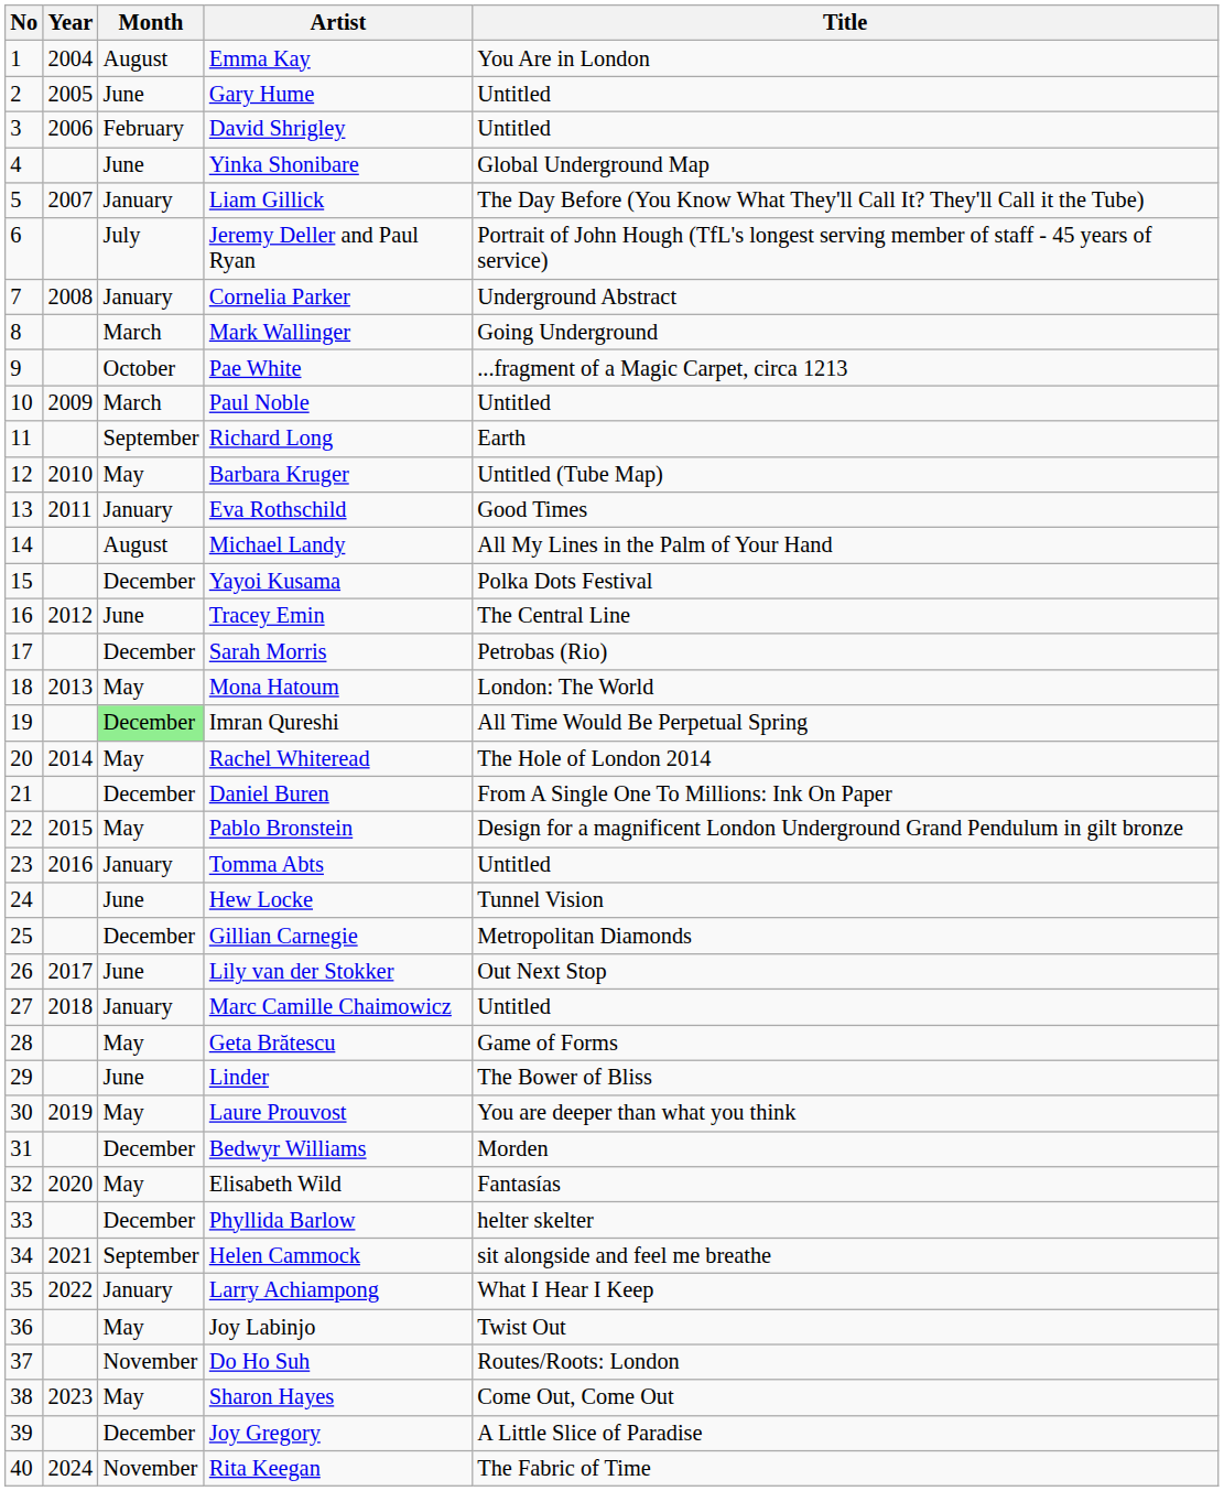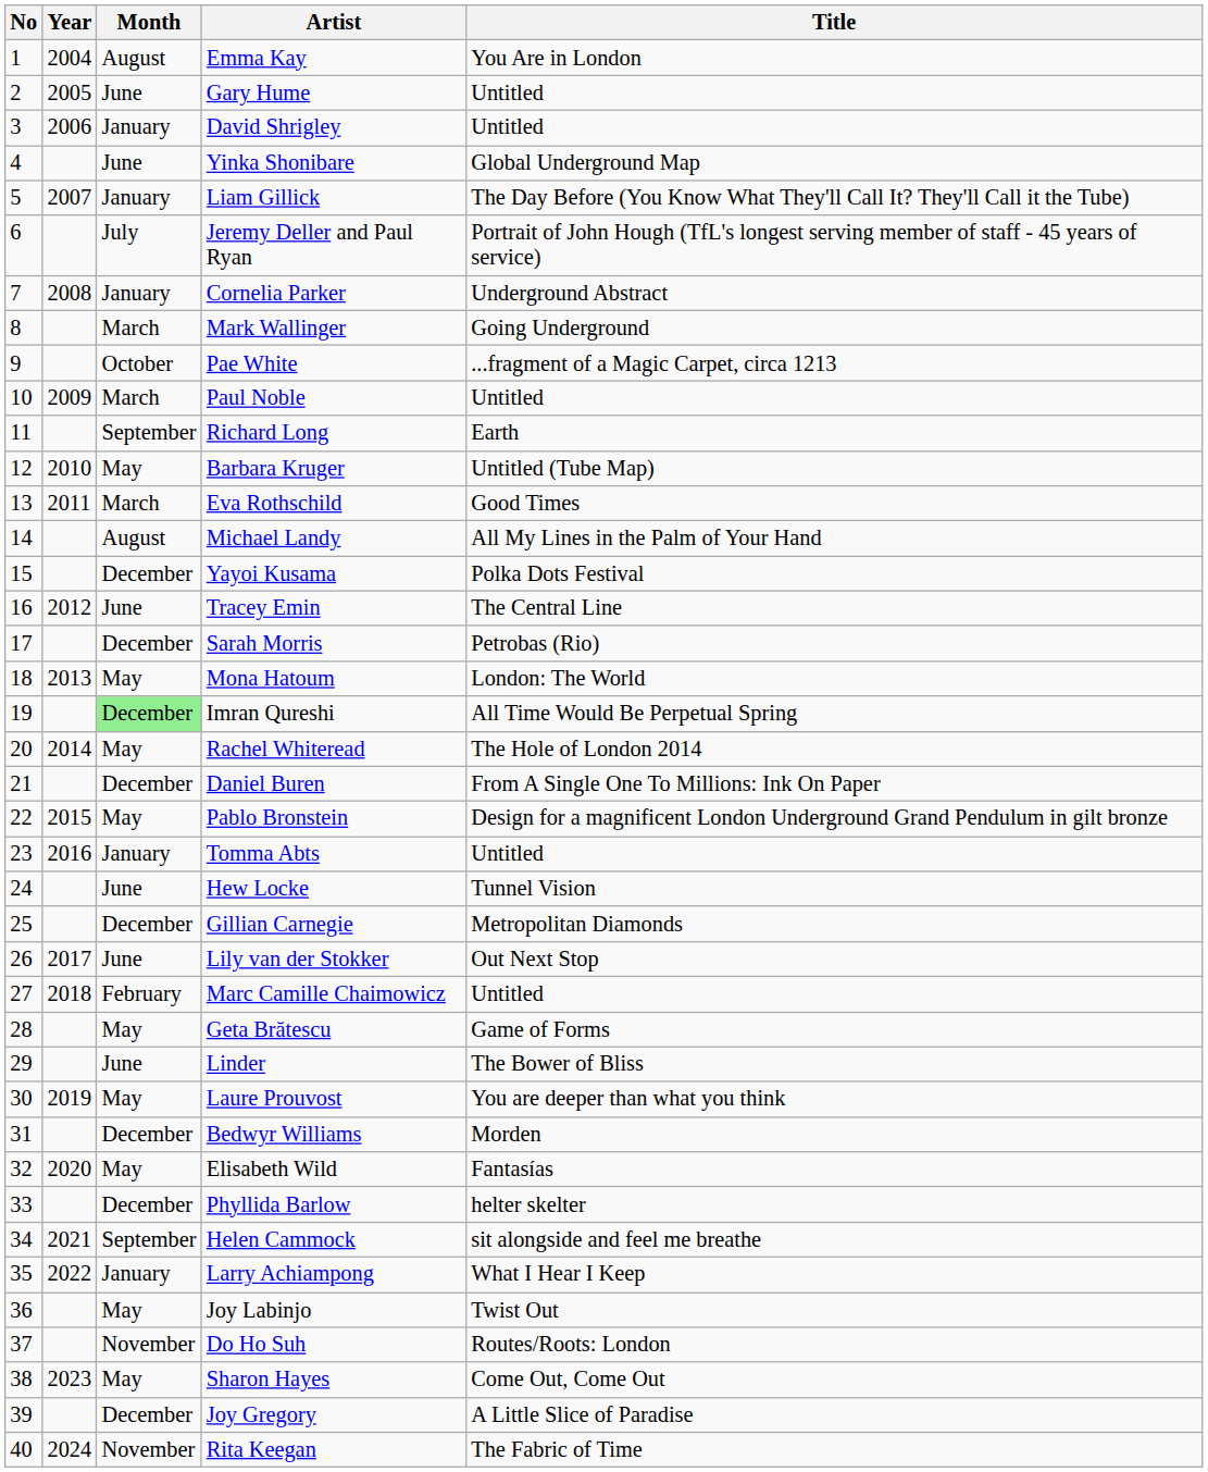 <table class="wikitable">
 <tr>
 <th>No</th>
 <th>Year</th>
 <th>Month</th>
 <th>Artist</th>
 <th>Title</th>
 </tr>
 <tr>
 <td>1</td>
 <td>2004</td>
 <td>August</td>
 <td><a href='#'>Emma Kay</a></td>
 <td>You Are in London</td>
 </tr>
 <tr>
 <td>2</td>
 <td>2005</td>
 <td>June</td>
 <td><a href='#'>Gary Hume</a></td>
 <td>Untitled</td>
 </tr>
 <tr>
 <td>3</td>
 <td>2006</td>
-<td>February</td>
+<td>January</td>
 <td><a href='#'>David Shrigley</a></td>
 <td>Untitled</td>
 </tr>
 <tr>
 <td>4</td>
 <td></td>
 <td>June</td>
 <td><a href='#'>Yinka Shonibare</a></td>
 <td>Global Underground Map</td>
 </tr>
 <tr>
 <td>5</td>
 <td>2007</td>
 <td>January</td>
 <td><a href='#'>Liam Gillick</a></td>
 <td>The Day Before (You Know What They'll Call It? They'll Call it the Tube)</td>
 </tr>
 <tr>
 <td valign="top">6</td>
 <td></td>
 <td valign="top">July</td>
 <td valign="top"><a href='#'>Jeremy Deller</a> and Paul Ryan</td>
 <td>Portrait of John Hough (TfL's longest serving member of staff - 45 years of service)</td>
 </tr>
 <tr>
 <td>7</td>
 <td>2008</td>
 <td>January</td>
 <td><a href='#'>Cornelia Parker</a></td>
 <td>Underground Abstract</td>
 </tr>
 <tr>
 <td>8</td>
 <td></td>
 <td>March</td>
 <td><a href='#'>Mark Wallinger</a></td>
 <td>Going Underground</td>
 </tr>
 <tr>
 <td>9</td>
 <td></td>
 <td>October</td>
 <td><a href='#'>Pae White</a></td>
 <td>...fragment of a Magic Carpet, circa 1213</td>
 </tr>
 <tr>
 <td>10</td>
 <td>2009</td>
 <td>March</td>
 <td><a href='#'>Paul Noble</a></td>
 <td>Untitled</td>
 </tr>
 <tr>
 <td>11</td>
 <td></td>
 <td>September</td>
 <td><a href='#'>Richard Long</a></td>
 <td>Earth</td>
 </tr>
 <tr>
 <td>12</td>
 <td>2010</td>
 <td>May</td>
 <td><a href='#'>Barbara Kruger</a></td>
 <td>Untitled (Tube Map)</td>
 </tr>
 <tr>
 <td>13</td>
 <td>2011</td>
-<td>January</td>
+<td>March</td>
 <td><a href='#'>Eva Rothschild</a></td>
 <td>Good Times</td>
 </tr>
 <tr>
 <td>14</td>
 <td></td>
 <td>August</td>
 <td><a href='#'>Michael Landy</a></td>
 <td>All My Lines in the Palm of Your Hand</td>
 </tr>
 <tr>
 <td>15</td>
 <td></td>
 <td>December</td>
 <td><a href='#'>Yayoi Kusama</a></td>
 <td>Polka Dots Festival</td>
 </tr>
 <tr>
 <td>16</td>
 <td>2012</td>
 <td>June</td>
 <td><a href='#'>Tracey Emin</a></td>
 <td>The Central Line</td>
 </tr>
 <tr>
 <td>17</td>
 <td></td>
 <td>December</td>
 <td><a href='#'>Sarah Morris</a></td>
 <td>Petrobas (Rio)</td>
 </tr>
 <tr>
 <td>18</td>
 <td>2013</td>
 <td>May</td>
 <td><a href='#'>Mona Hatoum</a></td>
 <td>London: The World</td>
 </tr>
 <tr>
 <td>19</td>
 <td></td>
 <td style="background: lightgreen;">December</td>
 <td>Imran Qureshi</td>
 <td>All Time Would Be Perpetual Spring</td>
 </tr>
 <tr>
 <td>20</td>
 <td>2014</td>
 <td>May</td>
 <td><a href='#'>Rachel Whiteread</a></td>
 <td>The Hole of London 2014</td>
 </tr>
 <tr>
 <td>21</td>
 <td></td>
 <td>December</td>
 <td><a href='#'>Daniel Buren</a></td>
 <td>From A Single One To Millions: Ink On Paper</td>
 </tr>
 <tr>
 <td>22</td>
 <td>2015</td>
 <td>May</td>
 <td><a href='#'>Pablo Bronstein</a></td>
 <td>Design for a magnificent London Underground Grand Pendulum in gilt bronze</td>
 </tr>
 <tr>
 <td>23</td>
 <td>2016</td>
 <td>January</td>
 <td><a href='#'>Tomma Abts</a></td>
 <td>Untitled</td>
 </tr>
 <tr>
 <td>24</td>
 <td></td>
 <td>June</td>
 <td><a href='#'>Hew Locke</a></td>
 <td>Tunnel Vision</td>
 </tr>
 <tr>
 <td>25</td>
 <td></td>
 <td>December</td>
 <td><a href='#'>Gillian Carnegie</a></td>
 <td>Metropolitan Diamonds</td>
 </tr>
 <tr>
 <td>26</td>
 <td>2017</td>
 <td>June</td>
 <td><a href='#'>Lily van der Stokker</a></td>
 <td>Out Next Stop</td>
 </tr>
 <tr>
 <td>27</td>
 <td>2018</td>
-<td>January</td>
+<td>February</td>
 <td><a href='#'>Marc Camille Chaimowicz</a></td>
 <td>Untitled</td>
 </tr>
 <tr>
 <td>28</td>
 <td></td>
 <td>May</td>
 <td><a href='#'>Geta Brătescu</a></td>
 <td>Game of Forms</td>
 </tr>
 <tr>
 <td>29</td>
 <td></td>
 <td>June</td>
 <td><a href='#'>Linder</a></td>
 <td>The Bower of Bliss</td>
 </tr>
 <tr>
 <td>30</td>
 <td>2019</td>
 <td>May</td>
 <td><a href='#'>Laure Prouvost</a></td>
 <td>You are deeper than what you think</td>
 </tr>
 <tr>
 <td>31</td>
 <td></td>
 <td>December</td>
 <td><a href='#'>Bedwyr Williams</a></td>
 <td>Morden</td>
 </tr>
 <tr>
 <td>32</td>
 <td>2020</td>
 <td>May</td>
 <td>Elisabeth Wild</td>
 <td>Fantasías</td>
 </tr>
 <tr>
 <td>33</td>
 <td></td>
 <td>December</td>
 <td><a href='#'>Phyllida Barlow</a></td>
 <td>helter skelter</td>
 </tr>
 <tr>
 <td>34</td>
 <td>2021</td>
 <td>September</td>
 <td><a href='#'>Helen Cammock</a></td>
 <td>sit alongside and feel me breathe</td>
 </tr>
 <tr>
 <td>35</td>
 <td>2022</td>
 <td>January</td>
 <td><a href='#'>Larry Achiampong</a></td>
 <td>What I Hear I Keep</td>
 </tr>
 <tr>
 <td>36</td>
 <td></td>
 <td>May</td>
 <td>Joy Labinjo</td>
 <td>Twist Out</td>
 </tr>
 <tr>
 <td>37</td>
 <td></td>
 <td>November</td>
 <td><a href='#'>Do Ho Suh</a></td>
 <td>Routes/Roots: London</td>
 </tr>
 <tr>
 <td>38</td>
 <td>2023</td>
 <td>May</td>
 <td><a href='#'>Sharon Hayes</a></td>
 <td>Come Out, Come Out</td>
 </tr>
 <tr>
 <td>39</td>
 <td></td>
 <td>December</td>
 <td><a href='#'>Joy Gregory</a></td>
 <td>A Little Slice of Paradise</td>
 </tr>
 <tr>
 <td>40</td>
 <td>2024</td>
 <td>November</td>
 <td><a href='#'>Rita Keegan</a></td>
 <td>The Fabric of Time</td>
 </tr>
 </table>
